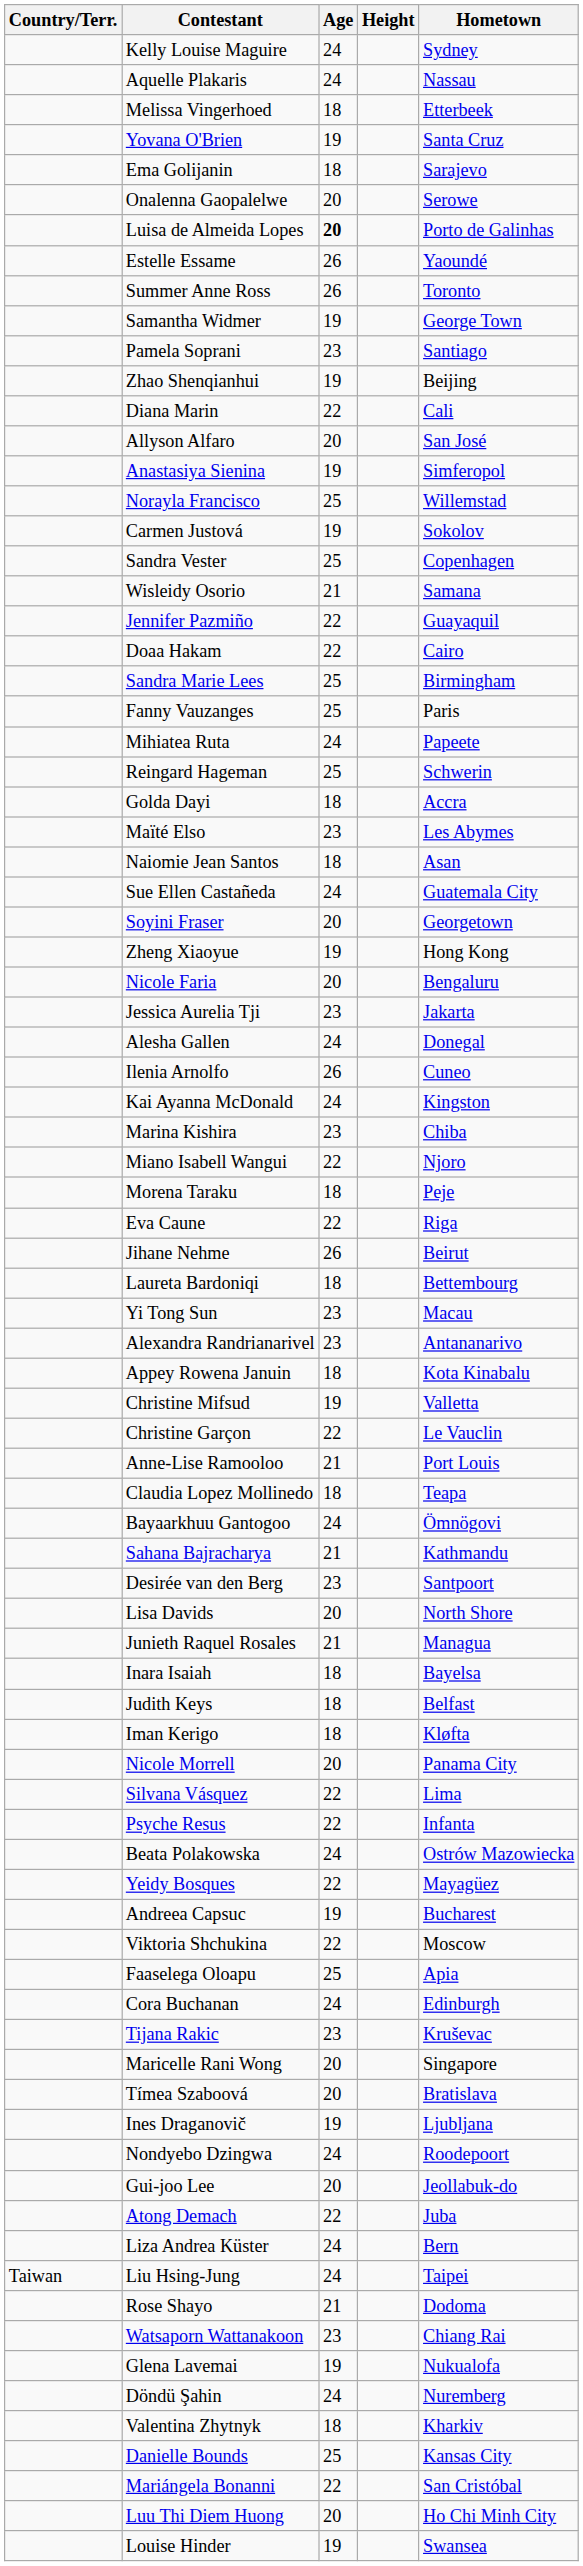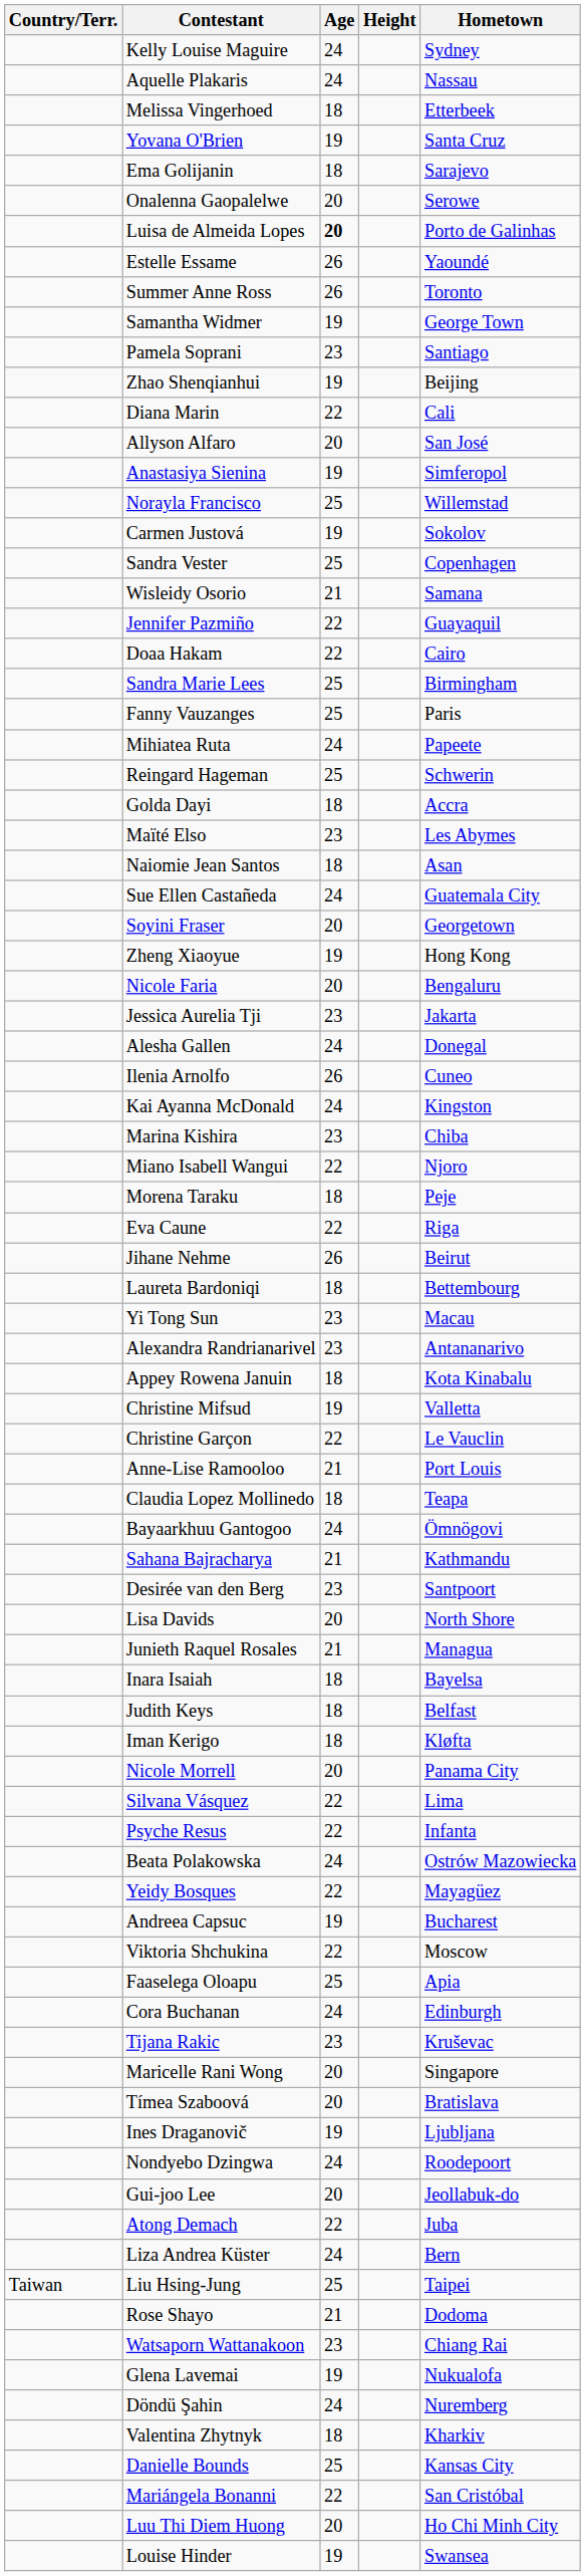 <table class="wikitable sortable" style="font-size:95%;">
 <tr>
 <th>Country/Terr.</th>
 <th>Contestant</th>
 <th>Age</th>
 <th>Height</th>
 <th>Hometown</th>
 </tr>
 <tr>
 <td></td>
 <td>Kelly Louise Maguire</td>
 <td>24</td>
 <td></td>
 <td><a href='#'>Sydney</a></td>
 </tr>
 <tr>
 <td></td>
 <td>Aquelle Plakaris</td>
 <td>24</td>
 <td></td>
 <td><a href='#'>Nassau</a></td>
 </tr>
 <tr>
 <td></td>
 <td>Melissa Vingerhoed</td>
 <td>18</td>
 <td></td>
 <td><a href='#'>Etterbeek</a></td>
 </tr>
 <tr>
 <td></td>
 <td><a href='#'>Yovana O'Brien</a></td>
 <td>19</td>
 <td></td>
 <td><a href='#'>Santa Cruz</a></td>
 </tr>
 <tr>
 <td></td>
 <td>Ema Golijanin</td>
 <td>18</td>
 <td></td>
 <td><a href='#'>Sarajevo</a></td>
 </tr>
 <tr>
 <td></td>
 <td>Onalenna Gaopalelwe</td>
 <td>20</td>
 <td></td>
 <td><a href='#'>Serowe</a></td>
 </tr>
 <tr>
 <td></td>
 <td>Luisa de Almeida Lopes</td>
 <td><strong>20</strong></td>
 <td></td>
 <td><a href='#'>Porto de Galinhas</a></td>
 </tr>
 <tr>
 <td></td>
 <td>Estelle Essame</td>
 <td>26</td>
 <td></td>
 <td><a href='#'>Yaoundé</a></td>
 </tr>
 <tr>
 <td></td>
 <td>Summer Anne Ross</td>
 <td>26</td>
 <td></td>
 <td><a href='#'>Toronto</a></td>
 </tr>
 <tr>
 <td></td>
 <td>Samantha Widmer</td>
 <td>19</td>
 <td></td>
 <td><a href='#'>George Town</a></td>
 </tr>
 <tr>
 <td></td>
 <td>Pamela Soprani</td>
 <td>23</td>
 <td></td>
 <td><a href='#'>Santiago</a></td>
 </tr>
 <tr>
 <td></td>
 <td>Zhao Shenqianhui</td>
 <td>19</td>
 <td></td>
 <td>Beijing</td>
 </tr>
 <tr>
 <td></td>
 <td>Diana Marin</td>
 <td>22</td>
 <td></td>
 <td><a href='#'>Cali</a></td>
 </tr>
 <tr>
 <td></td>
 <td>Allyson Alfaro</td>
 <td>20</td>
 <td></td>
 <td><a href='#'>San José</a></td>
 </tr>
 <tr>
 <td></td>
 <td><a href='#'>Anastasiya Sienina</a></td>
 <td>19</td>
 <td></td>
 <td><a href='#'>Simferopol</a></td>
 </tr>
 <tr>
 <td></td>
 <td><a href='#'>Norayla Francisco</a></td>
 <td>25</td>
 <td></td>
 <td><a href='#'>Willemstad</a></td>
 </tr>
 <tr>
 <td></td>
 <td>Carmen Justová</td>
 <td>19</td>
 <td></td>
 <td><a href='#'>Sokolov</a></td>
 </tr>
 <tr>
 <td></td>
 <td>Sandra Vester</td>
 <td>25</td>
 <td></td>
 <td><a href='#'>Copenhagen</a></td>
 </tr>
 <tr>
 <td></td>
 <td>Wisleidy Osorio</td>
 <td>21</td>
 <td></td>
 <td><a href='#'>Samana</a></td>
 </tr>
 <tr>
 <td></td>
 <td><a href='#'>Jennifer Pazmiño</a></td>
 <td>22</td>
 <td></td>
 <td><a href='#'>Guayaquil</a></td>
 </tr>
 <tr>
 <td></td>
 <td>Doaa Hakam</td>
 <td>22</td>
 <td></td>
 <td><a href='#'>Cairo</a></td>
 </tr>
 <tr>
 <td></td>
 <td><a href='#'>Sandra Marie Lees</a></td>
 <td>25</td>
 <td></td>
 <td><a href='#'>Birmingham</a></td>
 </tr>
 <tr>
 <td></td>
 <td>Fanny Vauzanges</td>
 <td>25</td>
 <td></td>
 <td>Paris</td>
 </tr>
 <tr>
 <td></td>
 <td>Mihiatea Ruta</td>
 <td>24</td>
 <td></td>
 <td><a href='#'>Papeete</a></td>
 </tr>
 <tr>
 <td></td>
 <td>Reingard Hageman</td>
 <td>25</td>
 <td></td>
 <td><a href='#'>Schwerin</a></td>
 </tr>
 <tr>
 <td></td>
 <td>Golda Dayi</td>
 <td>18</td>
 <td></td>
 <td><a href='#'>Accra</a></td>
 </tr>
 <tr>
 <td></td>
 <td>Maïté Elso</td>
 <td>23</td>
 <td></td>
 <td><a href='#'>Les Abymes</a></td>
 </tr>
 <tr>
 <td></td>
 <td>Naiomie Jean Santos</td>
 <td>18</td>
 <td></td>
 <td><a href='#'>Asan</a></td>
 </tr>
 <tr>
 <td></td>
 <td>Sue Ellen Castañeda</td>
 <td>24</td>
 <td></td>
 <td><a href='#'>Guatemala City</a></td>
 </tr>
 <tr>
 <td></td>
 <td><a href='#'>Soyini Fraser</a></td>
 <td>20</td>
 <td></td>
 <td><a href='#'>Georgetown</a></td>
 </tr>
 <tr>
 <td></td>
 <td>Zheng Xiaoyue</td>
 <td>19</td>
 <td></td>
 <td>Hong Kong</td>
 </tr>
 <tr>
 <td></td>
 <td><a href='#'>Nicole Faria</a></td>
 <td>20</td>
 <td></td>
 <td><a href='#'>Bengaluru</a></td>
 </tr>
 <tr>
 <td></td>
 <td>Jessica Aurelia Tji</td>
 <td>23</td>
 <td></td>
 <td><a href='#'>Jakarta</a></td>
 </tr>
 <tr>
 <td></td>
 <td>Alesha Gallen</td>
 <td>24</td>
 <td></td>
 <td><a href='#'>Donegal</a></td>
 </tr>
 <tr>
 <td></td>
 <td>Ilenia Arnolfo</td>
 <td>26</td>
 <td></td>
 <td><a href='#'>Cuneo</a></td>
 </tr>
 <tr>
 <td></td>
 <td>Kai Ayanna McDonald</td>
 <td>24</td>
 <td></td>
 <td><a href='#'>Kingston</a></td>
 </tr>
 <tr>
 <td></td>
 <td>Marina Kishira</td>
 <td>23</td>
 <td></td>
 <td><a href='#'>Chiba</a></td>
 </tr>
 <tr>
 <td></td>
 <td>Miano Isabell Wangui</td>
 <td>22</td>
 <td></td>
 <td><a href='#'>Njoro</a></td>
 </tr>
 <tr>
 <td></td>
 <td>Morena Taraku</td>
 <td>18</td>
 <td></td>
 <td><a href='#'>Peje</a></td>
 </tr>
 <tr>
 <td></td>
 <td>Eva Caune</td>
 <td>22</td>
 <td></td>
 <td><a href='#'>Riga</a></td>
 </tr>
 <tr>
 <td></td>
 <td>Jihane Nehme</td>
 <td>26</td>
 <td></td>
 <td><a href='#'>Beirut</a></td>
 </tr>
 <tr>
 <td></td>
 <td>Laureta Bardoniqi</td>
 <td>18</td>
 <td></td>
 <td><a href='#'>Bettembourg</a></td>
 </tr>
 <tr>
 <td></td>
 <td>Yi Tong Sun</td>
 <td>23</td>
 <td></td>
 <td><a href='#'>Macau</a></td>
 </tr>
 <tr>
 <td></td>
 <td>Alexandra Randrianarivel</td>
 <td>23</td>
 <td></td>
 <td><a href='#'>Antananarivo</a></td>
 </tr>
 <tr>
 <td></td>
 <td>Appey Rowena Januin</td>
 <td>18</td>
 <td></td>
 <td><a href='#'>Kota Kinabalu</a></td>
 </tr>
 <tr>
 <td></td>
 <td>Christine Mifsud</td>
 <td>19</td>
 <td></td>
 <td><a href='#'>Valletta</a></td>
 </tr>
 <tr>
 <td></td>
 <td>Christine Garçon</td>
 <td>22</td>
 <td></td>
 <td><a href='#'>Le Vauclin</a></td>
 </tr>
 <tr>
 <td></td>
 <td>Anne-Lise Ramooloo</td>
 <td>21</td>
 <td></td>
 <td><a href='#'>Port Louis</a></td>
 </tr>
 <tr>
 <td></td>
 <td>Claudia Lopez Mollinedo</td>
 <td>18</td>
 <td></td>
 <td><a href='#'>Teapa</a></td>
 </tr>
 <tr>
 <td></td>
 <td>Bayaarkhuu Gantogoo</td>
 <td>24</td>
 <td></td>
 <td><a href='#'>Ömnögovi</a></td>
 </tr>
 <tr>
 <td></td>
 <td><a href='#'>Sahana Bajracharya</a></td>
 <td>21</td>
 <td></td>
 <td><a href='#'>Kathmandu</a></td>
 </tr>
 <tr>
 <td></td>
 <td>Desirée van den Berg</td>
 <td>23</td>
 <td></td>
 <td><a href='#'>Santpoort</a></td>
 </tr>
 <tr>
 <td></td>
 <td>Lisa Davids</td>
 <td>20</td>
 <td></td>
 <td><a href='#'>North Shore</a></td>
 </tr>
 <tr>
 <td></td>
 <td>Junieth Raquel Rosales</td>
 <td>21</td>
 <td></td>
 <td><a href='#'>Managua</a></td>
 </tr>
 <tr>
 <td></td>
 <td>Inara Isaiah</td>
 <td>18</td>
 <td></td>
 <td><a href='#'>Bayelsa</a></td>
 </tr>
 <tr>
 <td></td>
 <td>Judith Keys</td>
 <td>18</td>
 <td></td>
 <td><a href='#'>Belfast</a></td>
 </tr>
 <tr>
 <td></td>
 <td>Iman Kerigo</td>
 <td>18</td>
 <td></td>
 <td><a href='#'>Kløfta</a></td>
 </tr>
 <tr>
 <td></td>
 <td><a href='#'>Nicole Morrell</a></td>
 <td>20</td>
 <td></td>
 <td><a href='#'>Panama City</a></td>
 </tr>
 <tr>
 <td></td>
 <td><a href='#'>Silvana Vásquez</a></td>
 <td>22</td>
 <td></td>
 <td><a href='#'>Lima</a></td>
 </tr>
 <tr>
 <td></td>
 <td><a href='#'>Psyche Resus</a></td>
 <td>22</td>
 <td></td>
 <td><a href='#'>Infanta</a></td>
 </tr>
 <tr>
 <td></td>
 <td>Beata Polakowska</td>
 <td>24</td>
 <td></td>
 <td><a href='#'>Ostrów Mazowiecka</a></td>
 </tr>
 <tr>
 <td></td>
 <td><a href='#'>Yeidy Bosques</a></td>
 <td>22</td>
 <td></td>
 <td><a href='#'>Mayagüez</a></td>
 </tr>
 <tr>
 <td></td>
 <td>Andreea Capsuc</td>
 <td>19</td>
 <td></td>
 <td><a href='#'>Bucharest</a></td>
 </tr>
 <tr>
 <td></td>
 <td>Viktoria Shchukina</td>
 <td>22</td>
 <td></td>
 <td>Moscow</td>
 </tr>
 <tr>
 <td></td>
 <td>Faaselega Oloapu</td>
 <td>25</td>
 <td></td>
 <td><a href='#'>Apia</a></td>
 </tr>
 <tr>
 <td></td>
 <td>Cora Buchanan</td>
 <td>24</td>
 <td></td>
 <td><a href='#'>Edinburgh</a></td>
 </tr>
 <tr>
 <td></td>
 <td><a href='#'>Tijana Rakic</a></td>
 <td>23</td>
 <td></td>
 <td><a href='#'>Kruševac</a></td>
 </tr>
 <tr>
 <td></td>
 <td>Maricelle Rani Wong</td>
 <td>20</td>
 <td></td>
 <td>Singapore</td>
 </tr>
 <tr>
 <td></td>
 <td>Tímea Szaboová</td>
 <td>20</td>
 <td></td>
 <td><a href='#'>Bratislava</a></td>
 </tr>
 <tr>
 <td></td>
 <td>Ines Draganovič</td>
 <td>19</td>
 <td></td>
 <td><a href='#'>Ljubljana</a></td>
 </tr>
 <tr>
 <td></td>
 <td>Nondyebo Dzingwa</td>
 <td>24</td>
 <td></td>
 <td><a href='#'>Roodepoort</a></td>
 </tr>
 <tr>
 <td></td>
 <td>Gui-joo Lee</td>
 <td>20</td>
 <td></td>
 <td><a href='#'>Jeollabuk-do</a></td>
 </tr>
 <tr>
 <td></td>
 <td><a href='#'>Atong Demach</a></td>
 <td>22</td>
 <td></td>
 <td><a href='#'>Juba</a></td>
 </tr>
 <tr>
 <td></td>
 <td>Liza Andrea Küster</td>
 <td>24</td>
 <td></td>
 <td><a href='#'>Bern</a></td>
 </tr>
 <tr>
 <td> Taiwan</td>
 <td>Liu Hsing-Jung</td>
-<td>24</td>
+<td>25</td>
 <td></td>
 <td><a href='#'>Taipei</a></td>
 </tr>
 <tr>
 <td></td>
 <td>Rose Shayo</td>
 <td>21</td>
 <td></td>
 <td><a href='#'>Dodoma</a></td>
 </tr>
 <tr>
 <td></td>
 <td><a href='#'>Watsaporn Wattanakoon</a></td>
 <td>23</td>
 <td></td>
 <td><a href='#'>Chiang Rai</a></td>
 </tr>
 <tr>
 <td></td>
 <td>Glena Lavemai</td>
 <td>19</td>
 <td></td>
 <td><a href='#'>Nukualofa</a></td>
 </tr>
 <tr>
 <td></td>
 <td>Döndü Şahin</td>
 <td>24</td>
 <td></td>
 <td><a href='#'>Nuremberg</a></td>
 </tr>
 <tr>
 <td></td>
 <td>Valentina Zhytnyk</td>
 <td>18</td>
 <td></td>
 <td><a href='#'>Kharkiv</a></td>
 </tr>
 <tr>
 <td></td>
 <td><a href='#'>Danielle Bounds</a></td>
 <td>25</td>
 <td></td>
 <td><a href='#'>Kansas City</a></td>
 </tr>
 <tr>
 <td></td>
 <td><a href='#'>Mariángela Bonanni</a></td>
 <td>22</td>
 <td></td>
 <td><a href='#'>San Cristóbal</a></td>
 </tr>
 <tr>
 <td></td>
 <td><a href='#'>Luu Thi Diem Huong</a></td>
 <td>20</td>
 <td></td>
 <td><a href='#'>Ho Chi Minh City</a></td>
 </tr>
 <tr>
 <td></td>
 <td>Louise Hinder</td>
 <td>19</td>
 <td></td>
 <td><a href='#'>Swansea</a></td>
 </tr>
 </table>
